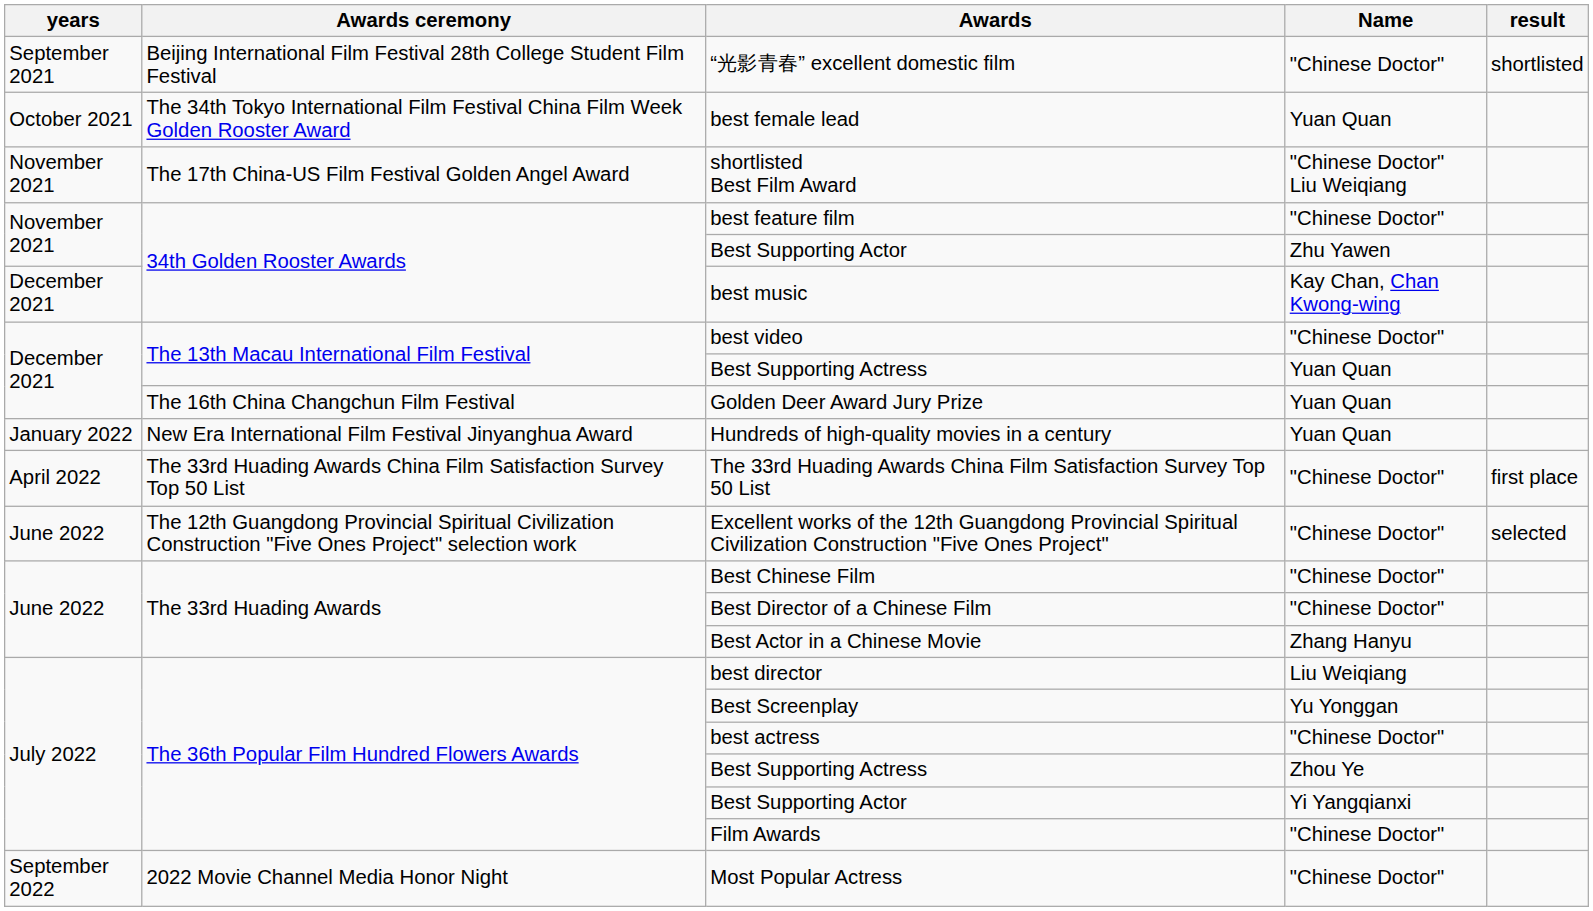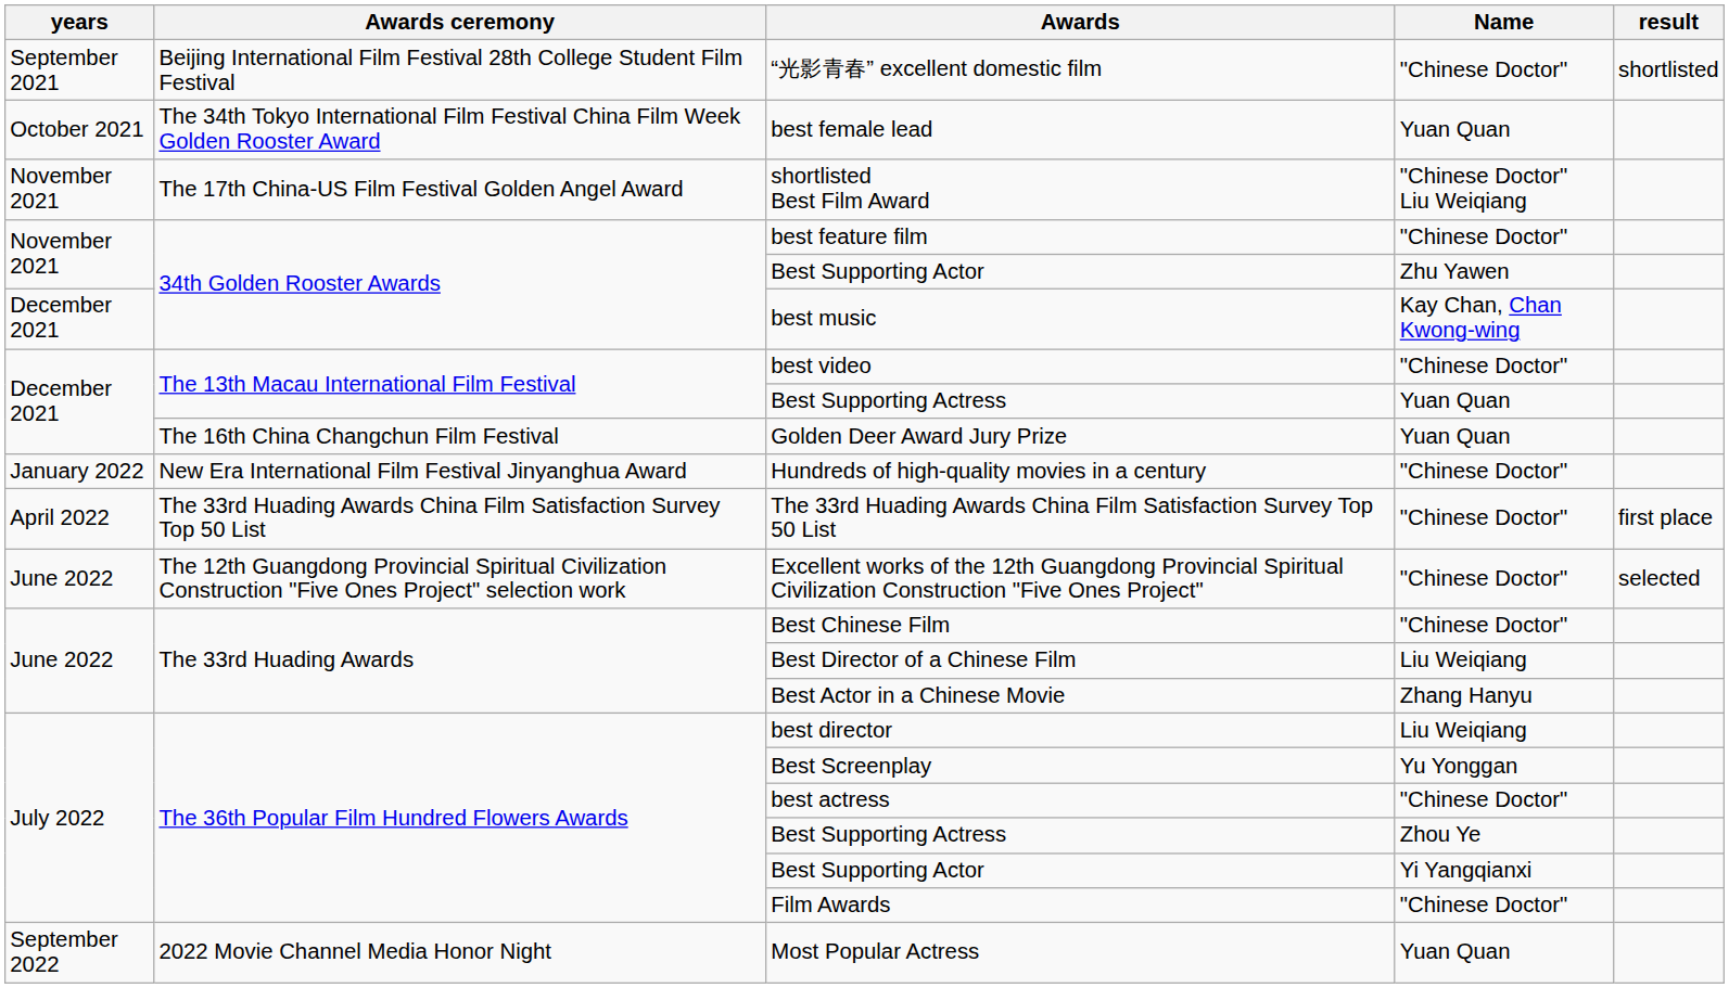 <table class="wikitable">
 <tr>
 <th>years</th>
 <th>Awards ceremony</th>
 <th>Awards</th>
 <th>Name</th>
 <th>result</th>
 </tr>
 <tr>
 <td>September 2021</td>
 <td>Beijing International Film Festival 28th College Student Film Festival</td>
 <td>“光影青春” excellent domestic film</td>
 <td>"Chinese Doctor"</td>
 <td>shortlisted</td>
 </tr>
 <tr>
 <td>October 2021</td>
 <td>The 34th Tokyo International Film Festival China Film Week <a href='#'>Golden Rooster Award</a></td>
 <td>best female lead</td>
 <td>Yuan Quan</td>
 <td></td>
 </tr>
 <tr>
 <td>November 2021</td>
 <td>The 17th China-US Film Festival Golden Angel Award</td>
 <td>shortlisted<br>Best Film Award</td>
 <td>"Chinese Doctor"<br>Liu Weiqiang</td>
 <td></td>
 </tr>
 <tr>
 <td rowspan="2">November 2021</td>
 <td rowspan="3"><a href='#'>34th Golden Rooster Awards</a></td>
 <td>best feature film</td>
 <td>"Chinese Doctor"</td>
 <td></td>
 </tr>
 <tr>
 <td>Best Supporting Actor</td>
 <td>Zhu Yawen</td>
 <td></td>
 </tr>
 <tr>
 <td>December 2021</td>
 <td>best music</td>
 <td>Kay Chan, <a href='#'>Chan Kwong-wing</a></td>
 <td></td>
 </tr>
 <tr>
 <td rowspan="3">December 2021</td>
 <td rowspan="2"><a href='#'>The 13th Macau International Film Festival</a></td>
 <td>best video</td>
 <td>"Chinese Doctor"</td>
 <td></td>
 </tr>
 <tr>
 <td>Best Supporting Actress</td>
 <td>Yuan Quan</td>
 <td></td>
 </tr>
 <tr>
 <td>The 16th China Changchun Film Festival</td>
 <td>Golden Deer Award Jury Prize</td>
 <td>Yuan Quan</td>
 <td></td>
 </tr>
 <tr>
 <td>January 2022</td>
 <td>New Era International Film Festival Jinyanghua Award</td>
 <td>Hundreds of high-quality movies in a century</td>
-<td>Yuan Quan</td>
+<td>"Chinese Doctor"</td>
 <td></td>
 </tr>
 <tr>
 <td>April 2022</td>
 <td>The 33rd Huading Awards China Film Satisfaction Survey Top 50 List</td>
 <td>The 33rd Huading Awards China Film Satisfaction Survey Top 50 List</td>
 <td>"Chinese Doctor"</td>
 <td>first place</td>
 </tr>
 <tr>
 <td>June 2022</td>
 <td>The 12th Guangdong Provincial Spiritual Civilization Construction "Five Ones Project" selection work</td>
 <td>Excellent works of the 12th Guangdong Provincial Spiritual Civilization Construction "Five Ones Project"</td>
 <td>"Chinese Doctor"</td>
 <td>selected</td>
 </tr>
 <tr>
 <td rowspan="3">June 2022</td>
 <td rowspan="3">The 33rd Huading Awards</td>
 <td>Best Chinese Film</td>
 <td>"Chinese Doctor"</td>
 <td></td>
 </tr>
 <tr>
 <td>Best Director of a Chinese Film</td>
-<td>"Chinese Doctor"</td>
+<td>Liu Weiqiang</td>
 <td></td>
 </tr>
 <tr>
 <td>Best Actor in a Chinese Movie</td>
 <td>Zhang Hanyu</td>
 <td></td>
 </tr>
 <tr>
 <td rowspan="6">July 2022</td>
 <td rowspan="6"><a href='#'>The 36th Popular Film Hundred Flowers Awards</a></td>
 <td>best director</td>
 <td>Liu Weiqiang</td>
 <td></td>
 </tr>
 <tr>
 <td>Best Screenplay</td>
 <td>Yu Yonggan</td>
 <td></td>
 </tr>
 <tr>
 <td>best actress</td>
 <td>"Chinese Doctor"</td>
 <td></td>
 </tr>
 <tr>
 <td>Best Supporting Actress</td>
 <td>Zhou Ye</td>
 <td></td>
 </tr>
 <tr>
 <td>Best Supporting Actor</td>
 <td>Yi Yangqianxi</td>
 <td></td>
 </tr>
 <tr>
 <td>Film Awards</td>
 <td>"Chinese Doctor"</td>
 <td></td>
 </tr>
 <tr>
 <td>September 2022</td>
 <td>2022 Movie Channel Media Honor Night</td>
 <td>Most Popular Actress</td>
-<td>"Chinese Doctor"</td>
+<td>Yuan Quan</td>
 <td></td>
 </tr>
 </table>
